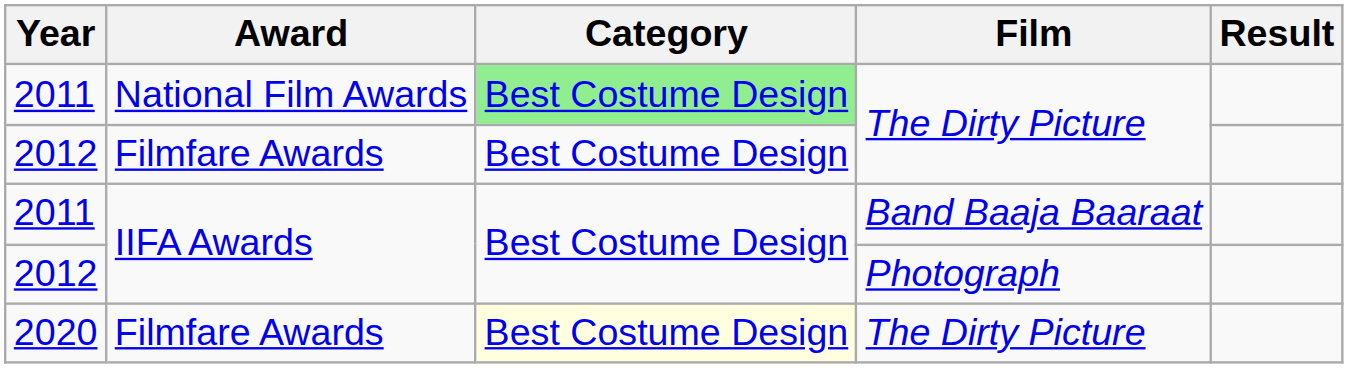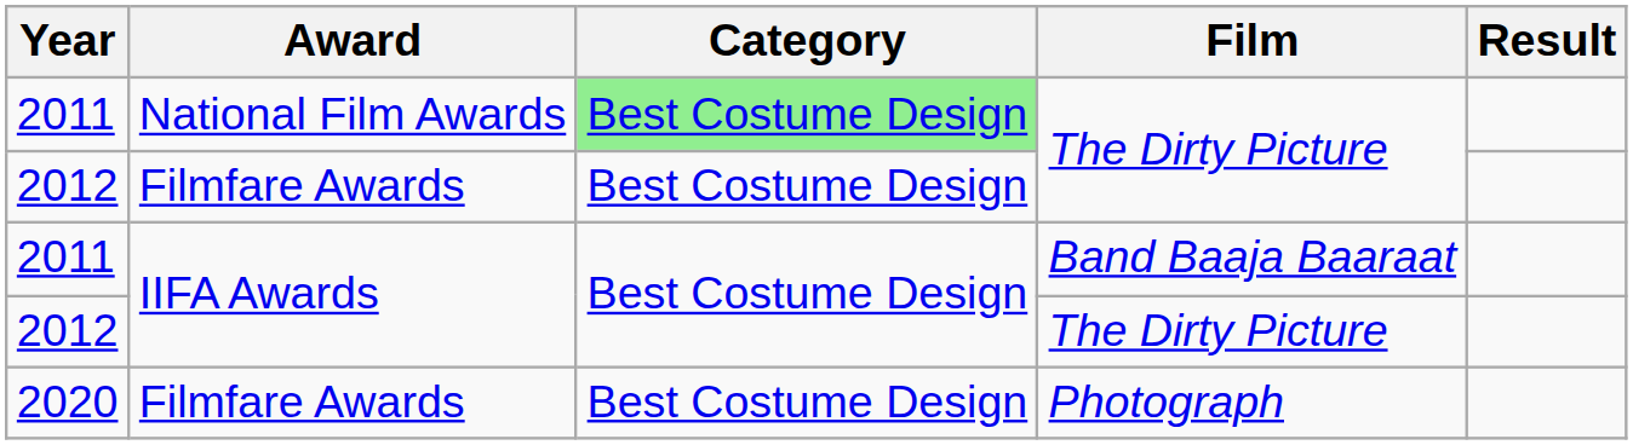 <table class="wikitable">
 <tr>
 <th>Year</th>
 <th>Award</th>
 <th>Category</th>
 <th>Film</th>
 <th>Result</th>
 </tr>
 <tr>
 <td><a href='#'>2011</a></td>
 <td><a href='#'>National Film Awards</a></td>
 <td style="background: lightgreen;"><a href='#'>Best Costume Design</a></td>
 <td rowspan="2"><em><a href='#'>The Dirty Picture</a></em> </td>
 <td></td>
 </tr>
 <tr>
 <td><a href='#'>2012</a></td>
 <td><a href='#'>Filmfare Awards</a></td>
 <td><a href='#'>Best Costume Design</a></td>
 <td></td>
 </tr>
 <tr>
 <td><a href='#'>2011</a></td>
 <td rowspan="2"><a href='#'>IIFA Awards</a></td>
 <td rowspan="2"><a href='#'>Best Costume Design</a></td>
 <td><em><a href='#'>Band Baaja Baaraat</a></em> </td>
 <td></td>
 </tr>
 <tr>
 <td><a href='#'>2012</a></td>
-<td><em><a href='#'>Photograph</a></em></td>
+<td><em><a href='#'>The Dirty Picture</a></em></td>
 <td></td>
 </tr>
 <tr>
 <td><a href='#'>2020</a></td>
 <td><a href='#'>Filmfare Awards</a></td>
-<td style="background: lightyellow;"><a href='#'>Best Costume Design</a></td>
-<td><em><a href='#'>The Dirty Picture</a></em></td>
+<td><a href='#'>Best Costume Design</a></td>
+<td><em><a href='#'>Photograph</a></em></td>
 <td></td>
 </tr>
 </table>
